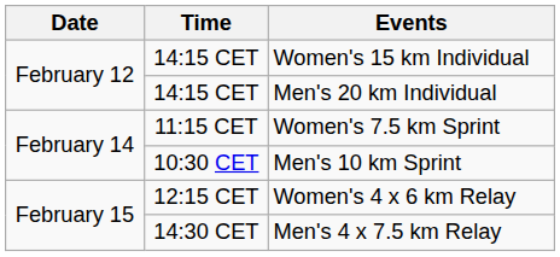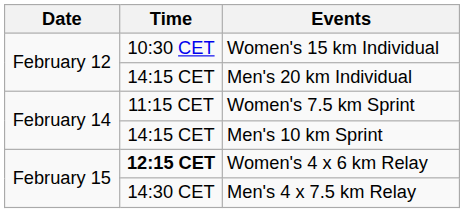 <table class="wikitable" style="text-align: center" width="400">
 <tr>
 <th>Date</th>
 <th>Time</th>
 <th>Events</th>
 </tr>
 <tr>
 <td rowspan=2>February 12</td>
-<td>14:15 CET</td>
+<td>10:30 <a href='#'>CET</a></td>
 <td style="text-align: left">Women's 15 km Individual</td>
 </tr>
 <tr>
 <td>14:15 CET</td>
 <td style="text-align: left">Men's 20 km Individual</td>
 </tr>
 <tr>
 <td rowspan=2>February 14</td>
 <td>11:15 CET</td>
 <td style="text-align: left">Women's 7.5 km Sprint</td>
 </tr>
 <tr>
-<td>10:30 <a href='#'>CET</a></td>
+<td>14:15 CET</td>
 <td style="text-align: left">Men's 10 km Sprint</td>
 </tr>
 <tr>
 <td rowspan=2>February 15</td>
-<td>12:15 CET</td>
+<td><strong>12:15 CET</strong></td>
 <td style="text-align: left">Women's 4 x 6 km Relay</td>
 </tr>
 <tr>
 <td>14:30 CET</td>
 <td style="text-align: left">Men's 4 x 7.5 km Relay</td>
 </tr>
 </table>
